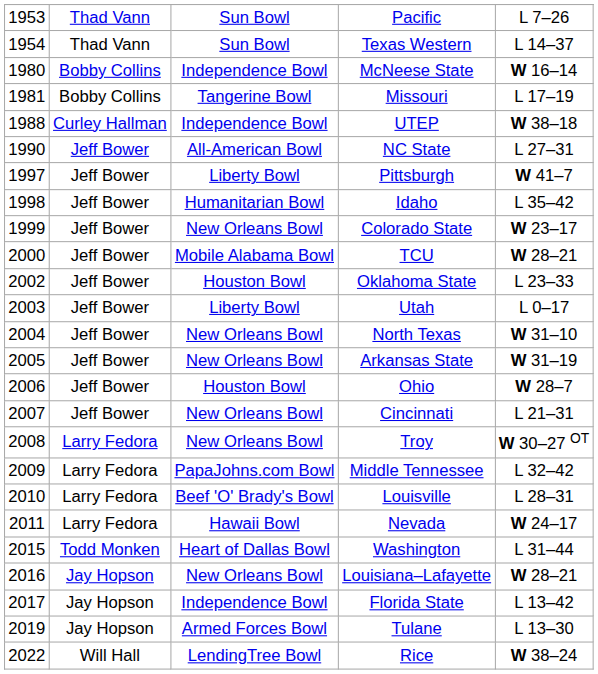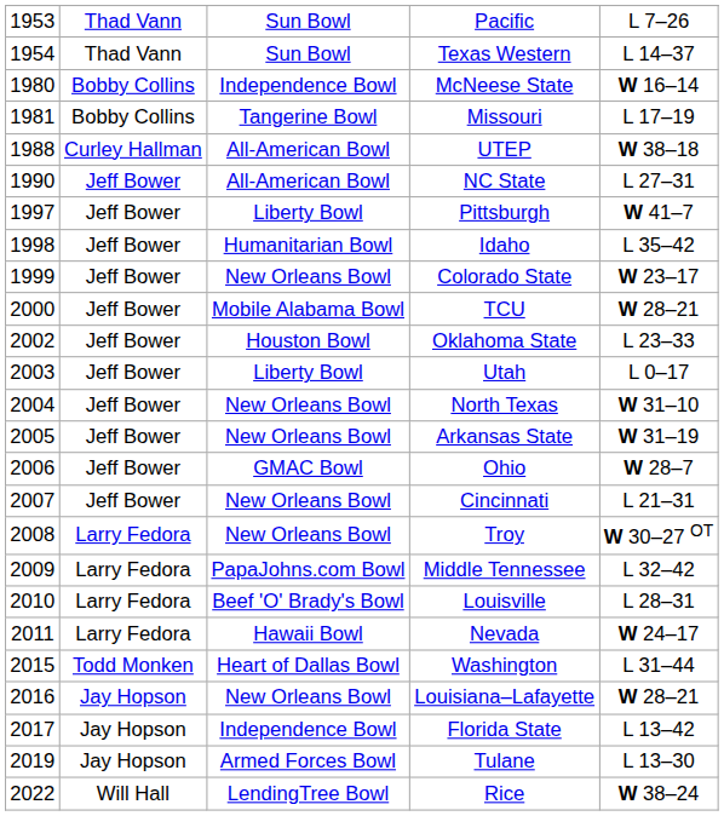 <table class="wikitable" style="text-align:center; background:white;">
 <tr>
 </tr>
 <tr>
 <td>1953</td>
 <td><a href='#'>Thad Vann</a></td>
 <td><a href='#'>Sun Bowl</a></td>
 <td><a href='#'>Pacific</a></td>
 <td>L 7–26</td>
 </tr>
 <tr align="center">
 <td>1954</td>
 <td>Thad Vann</td>
 <td><a href='#'>Sun Bowl</a></td>
 <td><a href='#'>Texas Western</a></td>
 <td>L 14–37</td>
 </tr>
 <tr align="center">
 <td>1980</td>
 <td><a href='#'>Bobby Collins</a></td>
 <td><a href='#'>Independence Bowl</a></td>
 <td><a href='#'>McNeese State</a></td>
 <td><strong>W</strong> 16–14</td>
 </tr>
 <tr align="center">
 <td>1981</td>
 <td>Bobby Collins</td>
 <td><a href='#'>Tangerine Bowl</a></td>
 <td><a href='#'>Missouri</a></td>
 <td>L 17–19</td>
 </tr>
 <tr align="center">
 <td>1988</td>
 <td><a href='#'>Curley Hallman</a></td>
-<td><a href='#'>Independence Bowl</a></td>
+<td><a href='#'>All-American Bowl</a></td>
 <td><a href='#'>UTEP</a></td>
 <td><strong>W</strong> 38–18</td>
 </tr>
 <tr align="center">
 <td>1990</td>
 <td><a href='#'>Jeff Bower</a></td>
 <td><a href='#'>All-American Bowl</a></td>
 <td><a href='#'>NC State</a></td>
 <td>L 27–31</td>
 </tr>
 <tr align="center">
 <td>1997</td>
 <td>Jeff Bower</td>
 <td><a href='#'>Liberty Bowl</a></td>
 <td><a href='#'>Pittsburgh</a></td>
 <td><strong>W</strong> 41–7</td>
 </tr>
 <tr align="center">
 <td>1998</td>
 <td>Jeff Bower</td>
 <td><a href='#'>Humanitarian Bowl</a></td>
 <td><a href='#'>Idaho</a></td>
 <td>L 35–42</td>
 </tr>
 <tr align="center">
 <td>1999</td>
 <td>Jeff Bower</td>
 <td><a href='#'>New Orleans Bowl</a></td>
 <td><a href='#'>Colorado State</a></td>
 <td><strong>W</strong> 23–17</td>
 </tr>
 <tr align="center">
 <td>2000</td>
 <td>Jeff Bower</td>
 <td><a href='#'>Mobile Alabama Bowl</a></td>
 <td><a href='#'>TCU</a></td>
 <td><strong>W</strong> 28–21</td>
 </tr>
 <tr align="center">
 <td>2002</td>
 <td>Jeff Bower</td>
 <td><a href='#'>Houston Bowl</a></td>
 <td><a href='#'>Oklahoma State</a></td>
 <td>L 23–33</td>
 </tr>
 <tr align="center">
 <td>2003</td>
 <td>Jeff Bower</td>
 <td><a href='#'>Liberty Bowl</a></td>
 <td><a href='#'>Utah</a></td>
 <td>L 0–17</td>
 </tr>
 <tr align="center">
 <td>2004</td>
 <td>Jeff Bower</td>
 <td><a href='#'>New Orleans Bowl</a></td>
 <td><a href='#'>North Texas</a></td>
 <td><strong>W</strong> 31–10</td>
 </tr>
 <tr align="center">
 <td>2005</td>
 <td>Jeff Bower</td>
 <td><a href='#'>New Orleans Bowl</a></td>
 <td><a href='#'>Arkansas State</a></td>
 <td><strong>W</strong> 31–19</td>
 </tr>
 <tr align="center">
 <td>2006</td>
 <td>Jeff Bower</td>
-<td><a href='#'>Houston Bowl</a></td>
+<td><a href='#'>GMAC Bowl</a></td>
 <td><a href='#'>Ohio</a></td>
 <td><strong>W</strong> 28–7</td>
 </tr>
 <tr align="center">
 <td>2007</td>
 <td>Jeff Bower</td>
 <td><a href='#'>New Orleans Bowl</a></td>
 <td><a href='#'>Cincinnati</a></td>
 <td>L 21–31</td>
 </tr>
 <tr align="center">
 <td>2008</td>
 <td><a href='#'>Larry Fedora</a></td>
 <td><a href='#'>New Orleans Bowl</a></td>
 <td><a href='#'>Troy</a></td>
 <td><strong>W</strong> 30–27 <sup>OT</sup></td>
 </tr>
 <tr align="center">
 <td>2009</td>
 <td>Larry Fedora</td>
 <td><a href='#'>PapaJohns.com Bowl</a></td>
 <td><a href='#'>Middle Tennessee</a></td>
 <td>L 32–42</td>
 </tr>
 <tr align="center">
 <td>2010</td>
 <td>Larry Fedora</td>
 <td><a href='#'>Beef 'O' Brady's Bowl</a></td>
 <td><a href='#'>Louisville</a></td>
 <td>L 28–31</td>
 </tr>
 <tr align="center">
 <td>2011</td>
 <td>Larry Fedora</td>
 <td><a href='#'>Hawaii Bowl</a></td>
 <td><a href='#'>Nevada</a></td>
 <td><strong>W</strong> 24–17</td>
 </tr>
 <tr align="center">
 <td>2015</td>
 <td><a href='#'>Todd Monken</a></td>
 <td><a href='#'>Heart of Dallas Bowl</a></td>
 <td><a href='#'>Washington</a></td>
 <td>L 31–44</td>
 </tr>
 <tr ="center">
 <td>2016</td>
 <td><a href='#'>Jay Hopson</a></td>
 <td><a href='#'>New Orleans Bowl</a></td>
 <td><a href='#'>Louisiana–Lafayette</a></td>
 <td><strong>W</strong> 28–21</td>
 </tr>
 <tr =center>
 <td>2017</td>
 <td>Jay Hopson</td>
 <td><a href='#'>Independence Bowl</a></td>
 <td><a href='#'>Florida State</a></td>
 <td>L 13–42</td>
 </tr>
 <tr align=“center“>
 <td>2019</td>
 <td>Jay Hopson</td>
 <td><a href='#'>Armed Forces Bowl</a></td>
 <td><a href='#'>Tulane</a></td>
 <td>L 13–30</td>
 </tr>
 <tr align="center">
 <td>2022</td>
 <td>Will Hall</td>
 <td><a href='#'>LendingTree Bowl</a></td>
 <td><a href='#'>Rice</a></td>
 <td><strong>W</strong> 38–24</td>
 </tr>
 </table>
